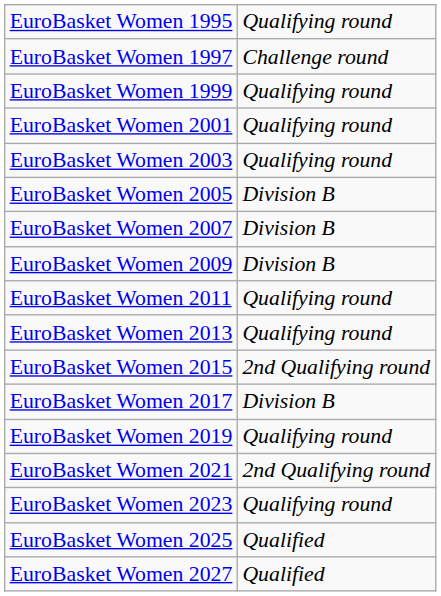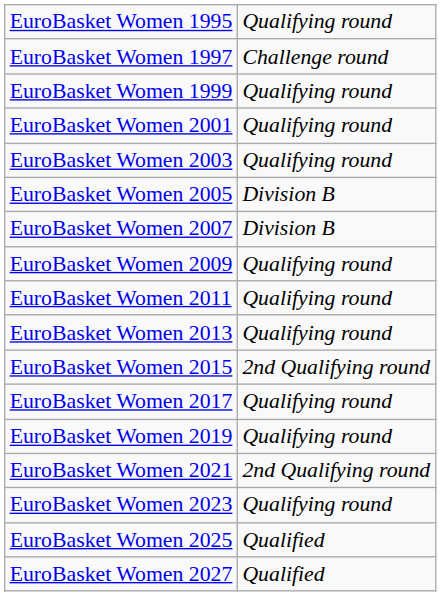 <table class="wikitable">
 <tr>
 <td><a href='#'>EuroBasket Women 1995</a></td>
 <td><em>Qualifying round</em></td>
 </tr>
 <tr>
 <td><a href='#'>EuroBasket Women 1997</a></td>
 <td><em>Challenge round</em></td>
 </tr>
 <tr>
 <td><a href='#'>EuroBasket Women 1999</a></td>
 <td><em>Qualifying round</em></td>
 </tr>
 <tr>
 <td><a href='#'>EuroBasket Women 2001</a></td>
 <td><em>Qualifying round</em></td>
 </tr>
 <tr>
 <td><a href='#'>EuroBasket Women 2003</a></td>
 <td><em>Qualifying round</em></td>
 </tr>
 <tr>
 <td><a href='#'>EuroBasket Women 2005</a></td>
 <td><em>Division B</em></td>
 </tr>
 <tr>
 <td><a href='#'>EuroBasket Women 2007</a></td>
 <td><em>Division B</em></td>
 </tr>
 <tr>
 <td><a href='#'>EuroBasket Women 2009</a></td>
-<td><em>Division B</em></td>
+<td><em>Qualifying round</em></td>
 </tr>
 <tr>
 <td><a href='#'>EuroBasket Women 2011</a></td>
 <td><em>Qualifying round</em></td>
 </tr>
 <tr>
 <td><a href='#'>EuroBasket Women 2013</a></td>
 <td><em>Qualifying round</em></td>
 </tr>
 <tr>
 <td><a href='#'>EuroBasket Women 2015</a></td>
 <td><em>2nd Qualifying round</em></td>
 </tr>
 <tr>
 <td><a href='#'>EuroBasket Women 2017</a></td>
-<td><em>Division B</em></td>
+<td><em>Qualifying round</em></td>
 </tr>
 <tr>
 <td><a href='#'>EuroBasket Women 2019</a></td>
 <td><em>Qualifying round</em></td>
 </tr>
 <tr>
 <td><a href='#'>EuroBasket Women 2021</a></td>
 <td><em>2nd Qualifying round</em></td>
 </tr>
 <tr>
 <td><a href='#'>EuroBasket Women 2023</a></td>
 <td><em>Qualifying round</em></td>
 </tr>
 <tr>
 <td><a href='#'>EuroBasket Women 2025</a></td>
 <td><em>Qualified</em></td>
 </tr>
 <tr>
 <td><a href='#'>EuroBasket Women 2027</a></td>
 <td><em>Qualified</em></td>
 </tr>
 </table>
